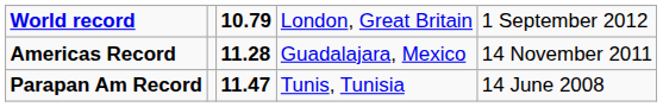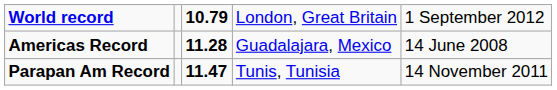 <table class="wikitable">
 <tr>
 <td><strong><a href='#'>World record</a></strong></td>
 <td></td>
 <td><strong>10.79</strong></td>
 <td><a href='#'>London</a>, <a href='#'>Great Britain</a></td>
 <td>1 September 2012</td>
 </tr>
 <tr>
 <td><strong>Americas Record</strong></td>
 <td></td>
 <td><strong>11.28</strong></td>
 <td><a href='#'>Guadalajara</a>, <a href='#'>Mexico</a></td>
-<td>14 November 2011</td>
+<td>14 June 2008</td>
 </tr>
 <tr>
 <td><strong>Parapan Am Record</strong></td>
 <td></td>
 <td><strong>11.47</strong></td>
 <td><a href='#'>Tunis</a>, <a href='#'>Tunisia</a></td>
-<td>14 June 2008</td>
+<td>14 November 2011</td>
 </tr>
 </table>
